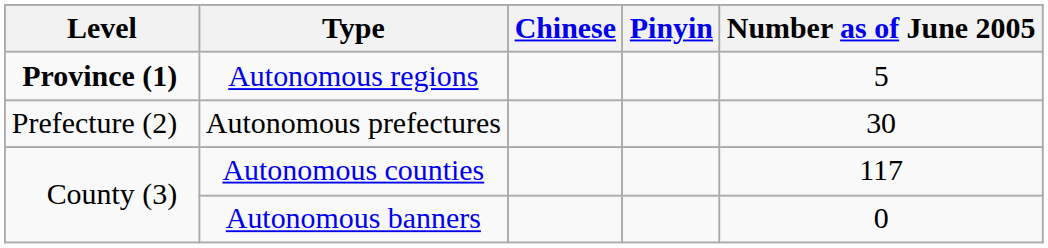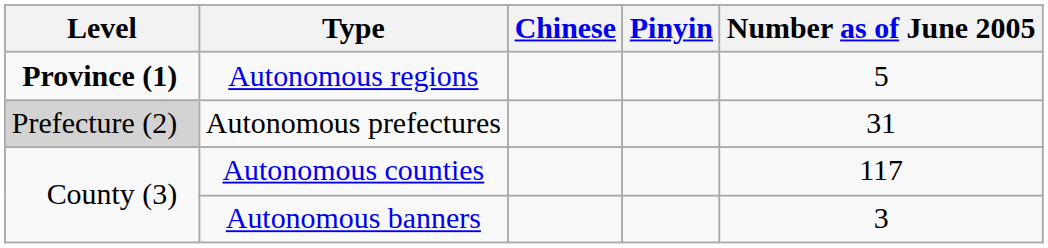 <table class="wikitable" style="text-align:center;">
 <tr>
 <th>Level</th>
 <th>Type</th>
 <th><a href='#'>Chinese</a></th>
 <th><a href='#'>Pinyin</a></th>
 <th>Number <a href='#'>as of</a> June 2005</th>
 </tr>
 <tr>
 <td align="right"><strong>Province (1)  </strong></td>
 <td><a href='#'>Autonomous regions</a></td>
 <td></td>
 <td></td>
 <td>5</td>
 </tr>
 <tr>
-<td align="right">Prefecture (2)  </td>
+<td align="right" style="background: lightgrey;">Prefecture (2)  </td>
 <td>Autonomous prefectures</td>
 <td></td>
 <td></td>
-<td>30</td>
+<td>31</td>
 </tr>
 <tr>
 <td rowspan="2" align="right">County (3)  </td>
 <td><a href='#'>Autonomous counties</a></td>
 <td></td>
 <td></td>
 <td>117</td>
 </tr>
 <tr>
 <td><a href='#'>Autonomous banners</a></td>
 <td></td>
 <td></td>
-<td>0</td>
+<td>3</td>
 </tr>
 </table>
